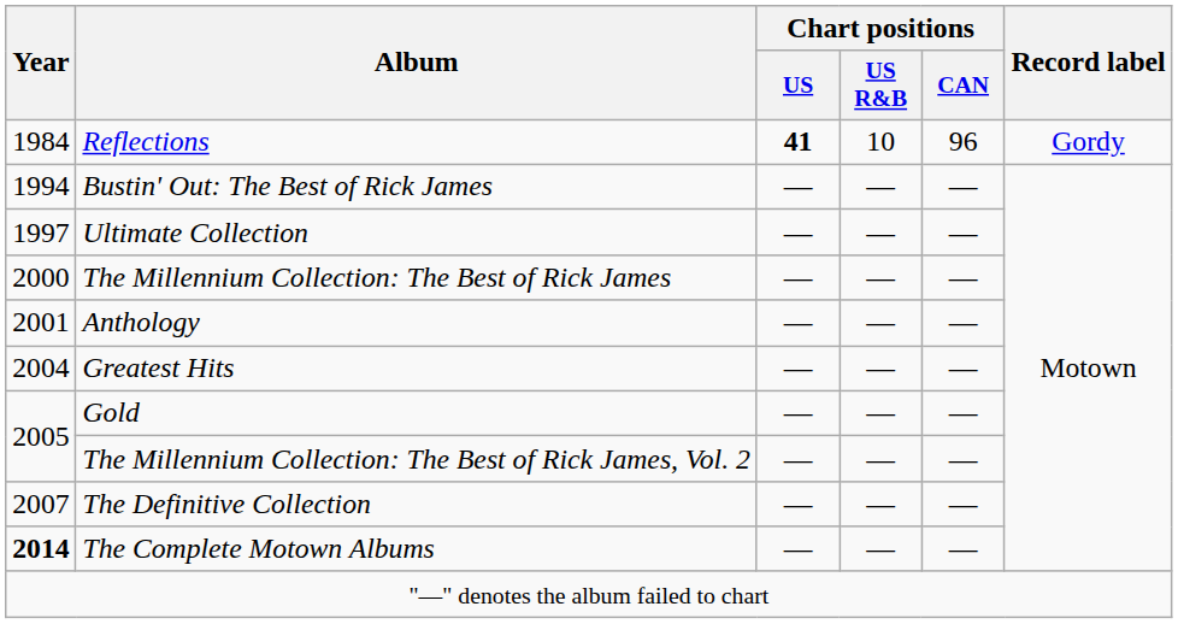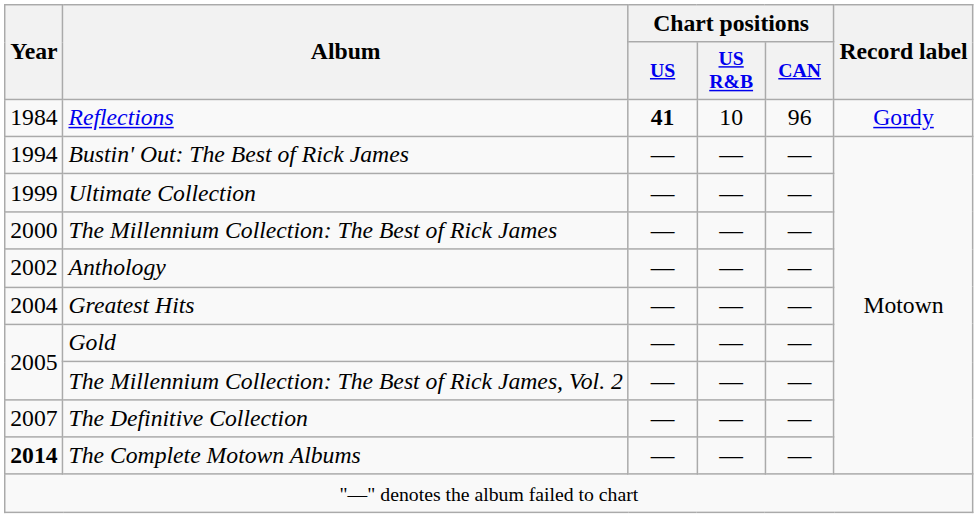 <table class="wikitable" style="text-align:center;">
 <tr>
 <th rowspan="2">Year</th>
 <th rowspan="2">Album</th>
 <th colspan="3">Chart positions</th>
 <th rowspan="2">Record label</th>
 </tr>
 <tr style="font-size:smaller;">
 <th width="40"><a href='#'>US</a><br></th>
 <th width="40"><a href='#'>US<br>R&B</a><br></th>
 <th width="40"><a href='#'>CAN</a><br></th>
 </tr>
 <tr>
 <td>1984</td>
 <td align="left"><em><a href='#'>Reflections</a></em></td>
 <td><strong>41</strong></td>
 <td>10</td>
 <td>96</td>
 <td><a href='#'>Gordy</a></td>
 </tr>
 <tr>
 <td>1994</td>
 <td align="left"><em>Bustin' Out: The Best of Rick James</em></td>
 <td>—</td>
 <td>—</td>
 <td>—</td>
 <td rowspan="9">Motown</td>
 </tr>
 <tr>
-<td>1997</td>
+<td>1999</td>
 <td align="left"><em>Ultimate Collection</em></td>
 <td>—</td>
 <td>—</td>
 <td>—</td>
 </tr>
 <tr>
 <td>2000</td>
 <td align="left"><em>The Millennium Collection: The Best of Rick James</em></td>
 <td>—</td>
 <td>—</td>
 <td>—</td>
 </tr>
 <tr>
-<td>2001</td>
+<td>2002</td>
 <td align="left"><em>Anthology</em></td>
 <td>—</td>
 <td>—</td>
 <td>—</td>
 </tr>
 <tr>
 <td>2004</td>
 <td align="left"><em>Greatest Hits</em></td>
 <td>—</td>
 <td>—</td>
 <td>—</td>
 </tr>
 <tr>
 <td rowspan="2">2005</td>
 <td align="left"><em>Gold</em></td>
 <td>—</td>
 <td>—</td>
 <td>—</td>
 </tr>
 <tr>
 <td align="left"><em>The Millennium Collection: The Best of Rick James, Vol. 2</em></td>
 <td>—</td>
 <td>—</td>
 <td>—</td>
 </tr>
 <tr>
 <td>2007</td>
 <td align="left"><em>The Definitive Collection</em></td>
 <td>—</td>
 <td>—</td>
 <td>—</td>
 </tr>
 <tr>
 <td><strong>2014</strong></td>
 <td align="left"><em>The Complete Motown Albums</em></td>
 <td>—</td>
 <td>—</td>
 <td>—</td>
 </tr>
 <tr>
 <td colspan="7" align="center"><small>"—" denotes the album failed to chart</small></td>
 </tr>
 </table>
